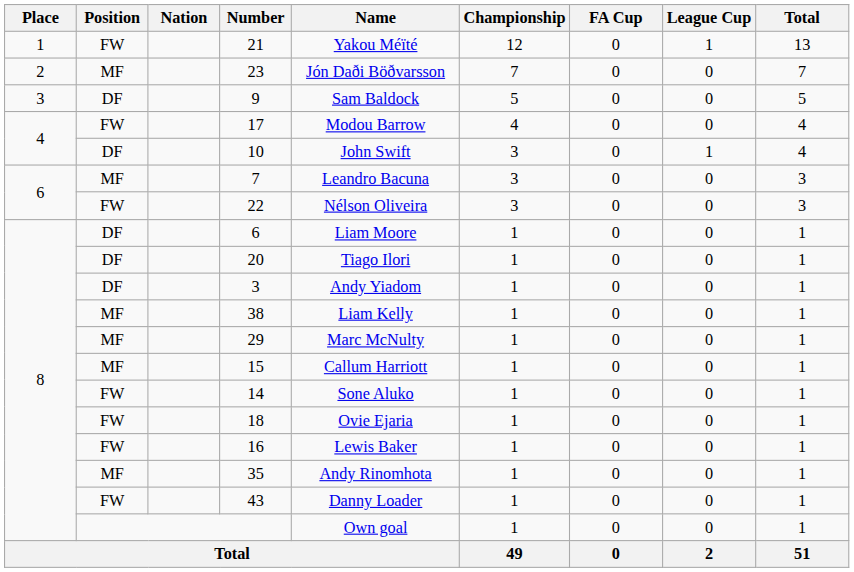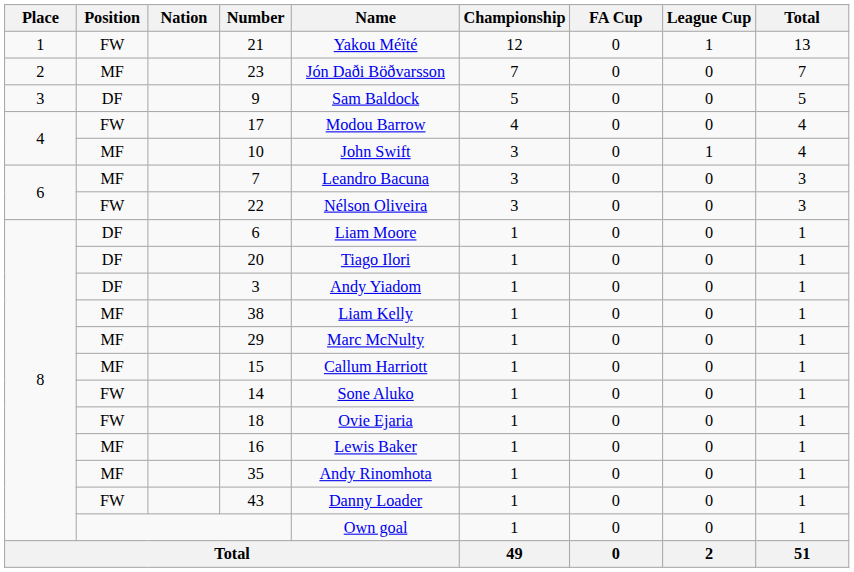 <table class="wikitable" style="font-size: 95%; text-align: center;">
 <tr>
 <th width=60>Place</th>
 <th width=60>Position</th>
 <th width=60>Nation</th>
 <th width=60>Number</th>
 <th width=150>Name</th>
 <th width=80>Championship</th>
 <th width=80>FA Cup</th>
 <th width=80>League Cup</th>
 <th width=80>Total</th>
 </tr>
 <tr>
 <td>1</td>
 <td>FW</td>
 <td></td>
 <td>21</td>
 <td><a href='#'>Yakou Méïté</a></td>
 <td>12</td>
 <td>0</td>
 <td>1</td>
 <td>13</td>
 </tr>
 <tr>
 <td>2</td>
 <td>MF</td>
 <td></td>
 <td>23</td>
 <td><a href='#'>Jón Daði Böðvarsson</a></td>
 <td>7</td>
 <td>0</td>
 <td>0</td>
 <td>7</td>
 </tr>
 <tr>
 <td>3</td>
 <td>DF</td>
 <td></td>
 <td>9</td>
 <td><a href='#'>Sam Baldock</a></td>
 <td>5</td>
 <td>0</td>
 <td>0</td>
 <td>5</td>
 </tr>
 <tr>
 <td rowspan="2">4</td>
 <td>FW</td>
 <td></td>
 <td>17</td>
 <td><a href='#'>Modou Barrow</a></td>
 <td>4</td>
 <td>0</td>
 <td>0</td>
 <td>4</td>
 </tr>
 <tr>
-<td>DF</td>
+<td>MF</td>
 <td></td>
 <td>10</td>
 <td><a href='#'>John Swift</a></td>
 <td>3</td>
 <td>0</td>
 <td>1</td>
 <td>4</td>
 </tr>
 <tr>
 <td rowspan="2">6</td>
 <td>MF</td>
 <td></td>
 <td>7</td>
 <td><a href='#'>Leandro Bacuna</a></td>
 <td>3</td>
 <td>0</td>
 <td>0</td>
 <td>3</td>
 </tr>
 <tr>
 <td>FW</td>
 <td></td>
 <td>22</td>
 <td><a href='#'>Nélson Oliveira</a></td>
 <td>3</td>
 <td>0</td>
 <td>0</td>
 <td>3</td>
 </tr>
 <tr>
 <td rowspan="12">8</td>
 <td>DF</td>
 <td></td>
 <td>6</td>
 <td><a href='#'>Liam Moore</a></td>
 <td>1</td>
 <td>0</td>
 <td>0</td>
 <td>1</td>
 </tr>
 <tr>
 <td>DF</td>
 <td></td>
 <td>20</td>
 <td><a href='#'>Tiago Ilori</a></td>
 <td>1</td>
 <td>0</td>
 <td>0</td>
 <td>1</td>
 </tr>
 <tr>
 <td>DF</td>
 <td></td>
 <td>3</td>
 <td><a href='#'>Andy Yiadom</a></td>
 <td>1</td>
 <td>0</td>
 <td>0</td>
 <td>1</td>
 </tr>
 <tr>
 <td>MF</td>
 <td></td>
 <td>38</td>
 <td><a href='#'>Liam Kelly</a></td>
 <td>1</td>
 <td>0</td>
 <td>0</td>
 <td>1</td>
 </tr>
 <tr>
 <td>MF</td>
 <td></td>
 <td>29</td>
 <td><a href='#'>Marc McNulty</a></td>
 <td>1</td>
 <td>0</td>
 <td>0</td>
 <td>1</td>
 </tr>
 <tr>
 <td>MF</td>
 <td></td>
 <td>15</td>
 <td><a href='#'>Callum Harriott</a></td>
 <td>1</td>
 <td>0</td>
 <td>0</td>
 <td>1</td>
 </tr>
 <tr>
 <td>FW</td>
 <td></td>
 <td>14</td>
 <td><a href='#'>Sone Aluko</a></td>
 <td>1</td>
 <td>0</td>
 <td>0</td>
 <td>1</td>
 </tr>
 <tr>
 <td>FW</td>
 <td></td>
 <td>18</td>
 <td><a href='#'>Ovie Ejaria</a></td>
 <td>1</td>
 <td>0</td>
 <td>0</td>
 <td>1</td>
 </tr>
 <tr>
-<td>FW</td>
+<td>MF</td>
 <td></td>
 <td>16</td>
 <td><a href='#'>Lewis Baker</a></td>
 <td>1</td>
 <td>0</td>
 <td>0</td>
 <td>1</td>
 </tr>
 <tr>
 <td>MF</td>
 <td></td>
 <td>35</td>
 <td><a href='#'>Andy Rinomhota</a></td>
 <td>1</td>
 <td>0</td>
 <td>0</td>
 <td>1</td>
 </tr>
 <tr>
 <td>FW</td>
 <td></td>
 <td>43</td>
 <td><a href='#'>Danny Loader</a></td>
 <td>1</td>
 <td>0</td>
 <td>0</td>
 <td>1</td>
 </tr>
 <tr>
 <td colspan="3"></td>
 <td><a href='#'>Own goal</a></td>
 <td>1</td>
 <td>0</td>
 <td>0</td>
 <td>1</td>
 </tr>
 <tr>
 <th colspan=5>Total</th>
 <th>49</th>
 <th>0</th>
 <th>2</th>
 <th>51</th>
 </tr>
 </table>
